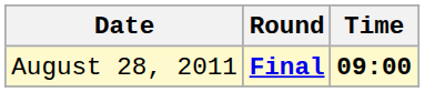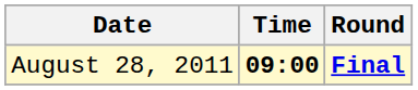 <table class="wikitable">
 <tr>
 <th>Date</th>
+<th>Time</th>
 <th>Round</th>
-<th>Time</th>
 </tr>
 <tr style=background:lemonchiffon>
 <td>August 28, 2011</td>
+<td><strong>09:00</strong></td>
 <td><strong><a href='#'>Final</a></strong></td>
-<td><strong>09:00</strong></td>
 </tr>
 </table>
